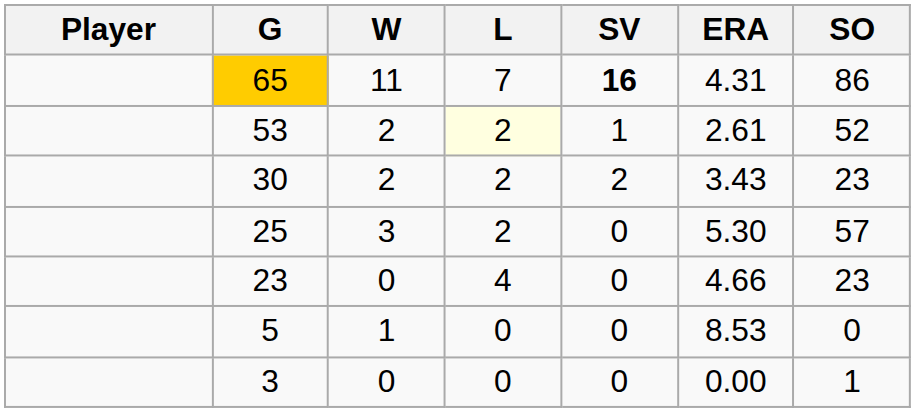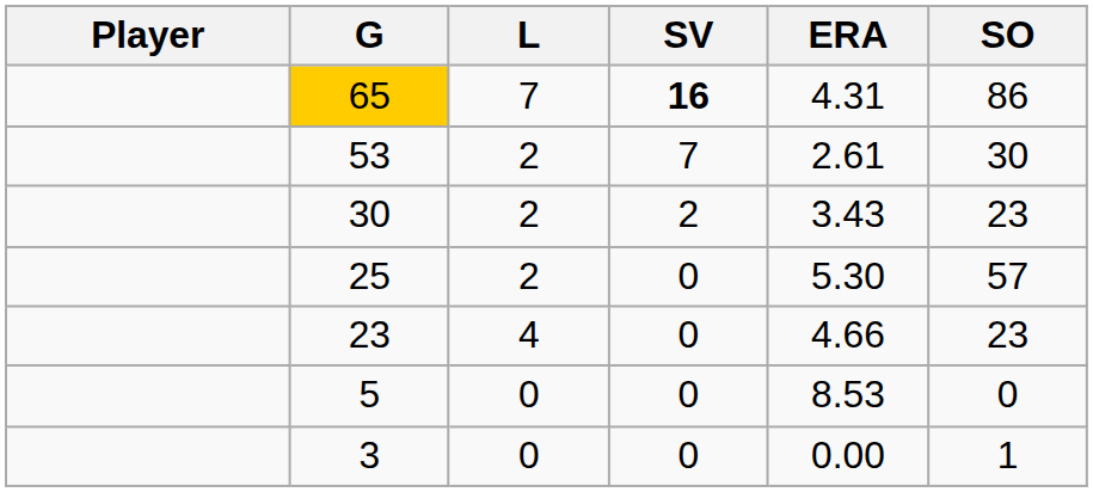 <table class="wikitable sortable">
 <tr>
 <th bgcolor="#DDDDFF" width="16%">Player</th>
 <th bgcolor="#DDDDFF" width="9%">G</th>
-<th bgcolor="#DDDDFF" width="9%">W</th>
 <th bgcolor="#DDDDFF" width="9%">L</th>
 <th bgcolor="#DDDDFF" width="9%">SV</th>
 <th bgcolor="#DDDDFF" width="9%">ERA</th>
 <th bgcolor="#DDDDFF" width="9%">SO</th>
 </tr>
 <tr align="center">
 <td></td>
 <td bgcolor="#FFCCOO">65</td>
-<td>11</td>
 <td>7</td>
 <td><strong>16</strong></td>
 <td>4.31</td>
 <td>86</td>
 </tr>
 <tr align="center">
 <td></td>
 <td>53</td>
 <td>2</td>
-<td style="background: lightyellow;">2</td>
-<td>1</td>
+<td>7</td>
 <td>2.61</td>
-<td>52</td>
+<td>30</td>
 </tr>
 <tr align="center">
 <td></td>
 <td>30</td>
-<td>2</td>
 <td>2</td>
 <td>2</td>
 <td>3.43</td>
 <td>23</td>
 </tr>
 <tr align="center">
 <td></td>
 <td>25</td>
-<td>3</td>
 <td>2</td>
 <td>0</td>
 <td>5.30</td>
 <td>57</td>
 </tr>
 <tr align="center">
 <td></td>
 <td>23</td>
-<td>0</td>
 <td>4</td>
 <td>0</td>
 <td>4.66</td>
 <td>23</td>
 </tr>
 <tr align="center">
 <td></td>
 <td>5</td>
-<td>1</td>
 <td>0</td>
 <td>0</td>
 <td>8.53</td>
 <td>0</td>
 </tr>
 <tr align="center">
 <td></td>
 <td>3</td>
 <td>0</td>
 <td>0</td>
-<td>0</td>
 <td>0.00</td>
 <td>1</td>
 </tr>
 </table>
